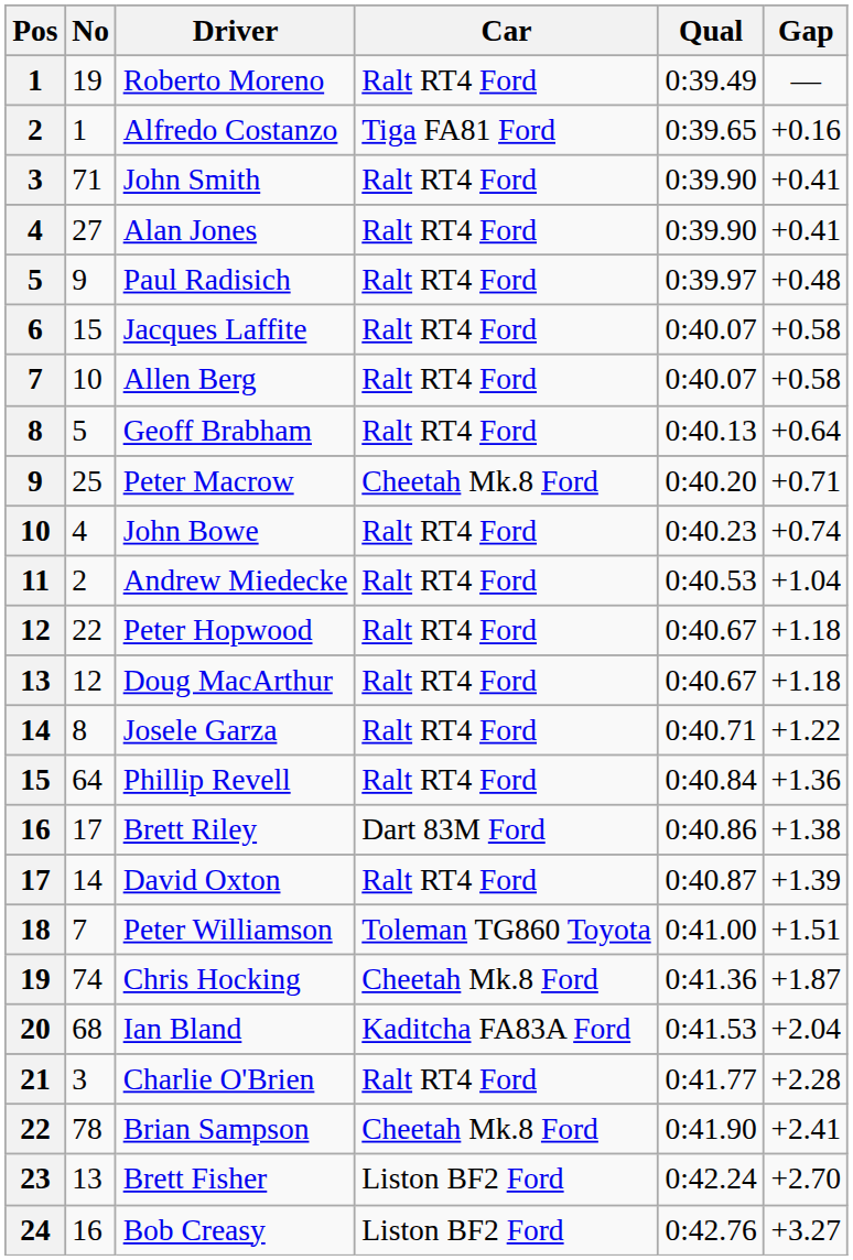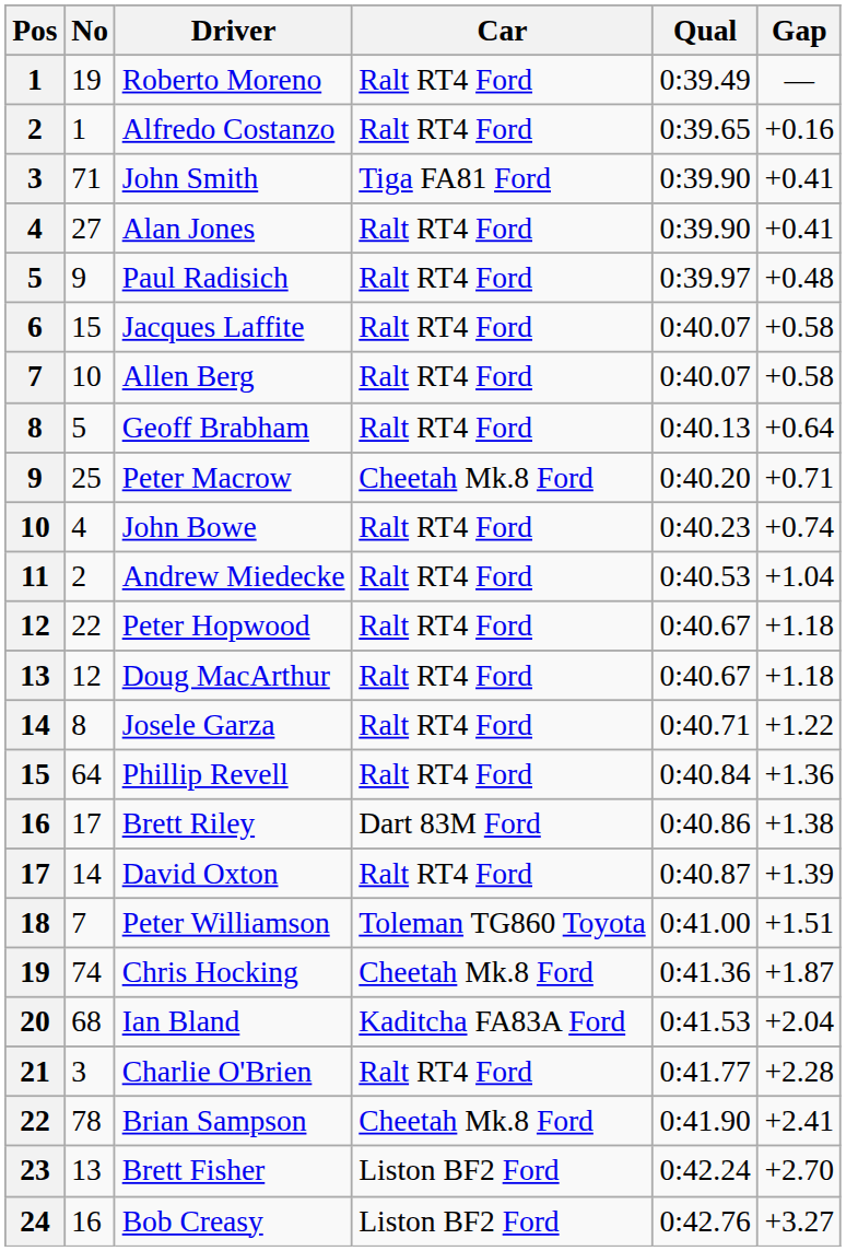 <table class="wikitable sortable" style="font-size: 95%;">
 <tr>
 <th>Pos</th>
 <th>No</th>
 <th>Driver</th>
 <th>Car</th>
 <th>Qual</th>
 <th>Gap</th>
 </tr>
 <tr>
 <th>1</th>
 <td>19</td>
 <td> <a href='#'>Roberto Moreno</a></td>
 <td><a href='#'>Ralt</a> RT4 <a href='#'>Ford</a></td>
 <td>0:39.49</td>
 <td align="center">—</td>
 </tr>
 <tr>
 <th>2</th>
 <td>1</td>
 <td> <a href='#'>Alfredo Costanzo</a></td>
-<td><a href='#'>Tiga</a> FA81 <a href='#'>Ford</a></td>
+<td><a href='#'>Ralt</a> RT4 <a href='#'>Ford</a></td>
 <td>0:39.65</td>
 <td>+0.16</td>
 </tr>
 <tr>
 <th>3</th>
 <td>71</td>
 <td> <a href='#'>John Smith</a></td>
-<td><a href='#'>Ralt</a> RT4 <a href='#'>Ford</a></td>
+<td><a href='#'>Tiga</a> FA81 <a href='#'>Ford</a></td>
 <td>0:39.90</td>
 <td>+0.41</td>
 </tr>
 <tr>
 <th>4</th>
 <td>27</td>
 <td> <a href='#'>Alan Jones</a></td>
 <td><a href='#'>Ralt</a> RT4 <a href='#'>Ford</a></td>
 <td>0:39.90</td>
 <td>+0.41</td>
 </tr>
 <tr>
 <th>5</th>
 <td>9</td>
 <td> <a href='#'>Paul Radisich</a></td>
 <td><a href='#'>Ralt</a> RT4 <a href='#'>Ford</a></td>
 <td>0:39.97</td>
 <td>+0.48</td>
 </tr>
 <tr>
 <th>6</th>
 <td>15</td>
 <td> <a href='#'>Jacques Laffite</a></td>
 <td><a href='#'>Ralt</a> RT4 <a href='#'>Ford</a></td>
 <td>0:40.07</td>
 <td>+0.58</td>
 </tr>
 <tr>
 <th>7</th>
 <td>10</td>
 <td> <a href='#'>Allen Berg</a></td>
 <td><a href='#'>Ralt</a> RT4 <a href='#'>Ford</a></td>
 <td>0:40.07</td>
 <td>+0.58</td>
 </tr>
 <tr>
 <th>8</th>
 <td>5</td>
 <td> <a href='#'>Geoff Brabham</a></td>
 <td><a href='#'>Ralt</a> RT4 <a href='#'>Ford</a></td>
 <td>0:40.13</td>
 <td>+0.64</td>
 </tr>
 <tr>
 <th>9</th>
 <td>25</td>
 <td> <a href='#'>Peter Macrow</a></td>
 <td><a href='#'>Cheetah</a> Mk.8 <a href='#'>Ford</a></td>
 <td>0:40.20</td>
 <td>+0.71</td>
 </tr>
 <tr>
 <th>10</th>
 <td>4</td>
 <td> <a href='#'>John Bowe</a></td>
 <td><a href='#'>Ralt</a> RT4 <a href='#'>Ford</a></td>
 <td>0:40.23</td>
 <td>+0.74</td>
 </tr>
 <tr>
 <th>11</th>
 <td>2</td>
 <td> <a href='#'>Andrew Miedecke</a></td>
 <td><a href='#'>Ralt</a> RT4 <a href='#'>Ford</a></td>
 <td>0:40.53</td>
 <td>+1.04</td>
 </tr>
 <tr>
 <th>12</th>
 <td>22</td>
 <td> <a href='#'>Peter Hopwood</a></td>
 <td><a href='#'>Ralt</a> RT4 <a href='#'>Ford</a></td>
 <td>0:40.67</td>
 <td>+1.18</td>
 </tr>
 <tr>
 <th>13</th>
 <td>12</td>
 <td> <a href='#'>Doug MacArthur</a></td>
 <td><a href='#'>Ralt</a> RT4 <a href='#'>Ford</a></td>
 <td>0:40.67</td>
 <td>+1.18</td>
 </tr>
 <tr>
 <th>14</th>
 <td>8</td>
 <td> <a href='#'>Josele Garza</a></td>
 <td><a href='#'>Ralt</a> RT4 <a href='#'>Ford</a></td>
 <td>0:40.71</td>
 <td>+1.22</td>
 </tr>
 <tr>
 <th>15</th>
 <td>64</td>
 <td> <a href='#'>Phillip Revell</a></td>
 <td><a href='#'>Ralt</a> RT4 <a href='#'>Ford</a></td>
 <td>0:40.84</td>
 <td>+1.36</td>
 </tr>
 <tr>
 <th>16</th>
 <td>17</td>
 <td> <a href='#'>Brett Riley</a></td>
 <td>Dart 83M <a href='#'>Ford</a></td>
 <td>0:40.86</td>
 <td>+1.38</td>
 </tr>
 <tr>
 <th>17</th>
 <td>14</td>
 <td> <a href='#'>David Oxton</a></td>
 <td><a href='#'>Ralt</a> RT4 <a href='#'>Ford</a></td>
 <td>0:40.87</td>
 <td>+1.39</td>
 </tr>
 <tr>
 <th>18</th>
 <td>7</td>
 <td> <a href='#'>Peter Williamson</a></td>
 <td><a href='#'>Toleman</a> TG860 <a href='#'>Toyota</a></td>
 <td>0:41.00</td>
 <td>+1.51</td>
 </tr>
 <tr>
 <th>19</th>
 <td>74</td>
 <td> <a href='#'>Chris Hocking</a></td>
 <td><a href='#'>Cheetah</a> Mk.8 <a href='#'>Ford</a></td>
 <td>0:41.36</td>
 <td>+1.87</td>
 </tr>
 <tr>
 <th>20</th>
 <td>68</td>
 <td> <a href='#'>Ian Bland</a></td>
 <td><a href='#'>Kaditcha</a> FA83A <a href='#'>Ford</a></td>
 <td>0:41.53</td>
 <td>+2.04</td>
 </tr>
 <tr>
 <th>21</th>
 <td>3</td>
 <td> <a href='#'>Charlie O'Brien</a></td>
 <td><a href='#'>Ralt</a> RT4 <a href='#'>Ford</a></td>
 <td>0:41.77</td>
 <td>+2.28</td>
 </tr>
 <tr>
 <th>22</th>
 <td>78</td>
 <td> <a href='#'>Brian Sampson</a></td>
 <td><a href='#'>Cheetah</a> Mk.8 <a href='#'>Ford</a></td>
 <td>0:41.90</td>
 <td>+2.41</td>
 </tr>
 <tr>
 <th>23</th>
 <td>13</td>
 <td> <a href='#'>Brett Fisher</a></td>
 <td>Liston BF2 <a href='#'>Ford</a></td>
 <td>0:42.24</td>
 <td>+2.70</td>
 </tr>
 <tr>
 <th>24</th>
 <td>16</td>
 <td> <a href='#'>Bob Creasy</a></td>
 <td>Liston BF2 <a href='#'>Ford</a></td>
 <td>0:42.76</td>
 <td>+3.27</td>
 </tr>
 </table>
